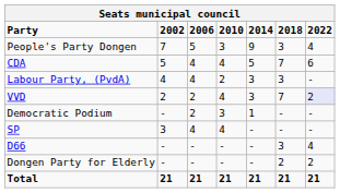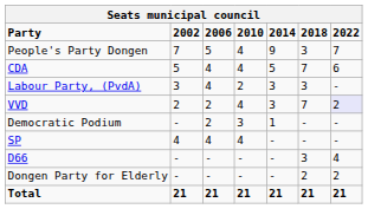 <table class="wikitable">
 <tr>
 <th colspan="16"><strong>Seats municipal council</strong></th>
 </tr>
 <tr>
 <td><strong>Party</strong></td>
 <td><strong>2002</strong></td>
 <td><strong>2006</strong></td>
 <td><strong>2010</strong></td>
 <td><strong>2014</strong></td>
 <td><strong>2018</strong></td>
 <td><strong>2022</strong></td>
 </tr>
 <tr>
 <td>People's Party Dongen</td>
 <td>7</td>
 <td>5</td>
-<td>3</td>
+<td>4</td>
 <td>9</td>
 <td>3</td>
-<td>4</td>
+<td>7</td>
 </tr>
 <tr>
 <td><a href='#'>CDA</a></td>
 <td>5</td>
 <td>4</td>
 <td>4</td>
 <td>5</td>
 <td>7</td>
 <td>6</td>
 </tr>
 <tr>
 <td><a href='#'>Labour Party, (PvdA)</a></td>
-<td>4</td>
+<td>3</td>
 <td>4</td>
 <td>2</td>
 <td>3</td>
 <td>3</td>
 <td>-</td>
 </tr>
 <tr>
 <td><a href='#'>VVD</a></td>
 <td>2</td>
 <td>2</td>
 <td>4</td>
 <td>3</td>
 <td>7</td>
 <td style="background: lavender;">2</td>
 </tr>
 <tr>
 <td>Democratic Podium</td>
 <td>-</td>
 <td>2</td>
 <td>3</td>
 <td>1</td>
 <td>-</td>
 <td>-</td>
 </tr>
 <tr>
 <td><a href='#'>SP</a></td>
-<td>3</td>
+<td>4</td>
 <td>4</td>
 <td>4</td>
 <td>-</td>
 <td>-</td>
 <td>-</td>
 </tr>
 <tr>
 <td><a href='#'>D66</a></td>
 <td>-</td>
 <td>-</td>
 <td>-</td>
 <td>-</td>
 <td>3</td>
 <td>4</td>
 </tr>
 <tr>
 <td>Dongen Party for Elderly</td>
 <td>-</td>
 <td>-</td>
 <td>-</td>
 <td>-</td>
 <td>2</td>
 <td>2</td>
 </tr>
 <tr>
 <td><strong>Total</strong></td>
 <td><strong>21</strong></td>
 <td><strong>21</strong></td>
 <td><strong>21</strong></td>
 <td><strong>21</strong></td>
 <td><strong>21</strong></td>
 <td><strong>21</strong></td>
 </tr>
 </table>
